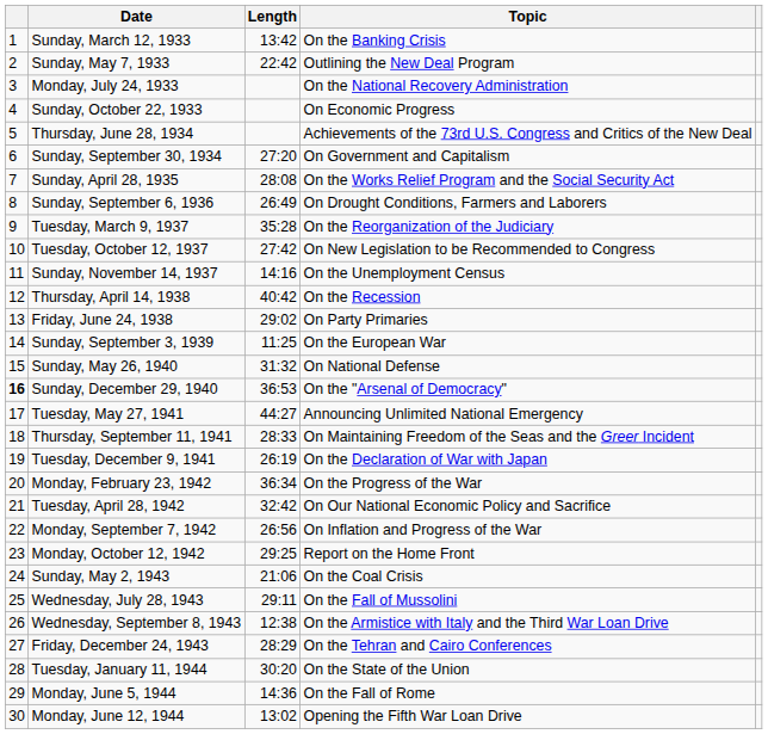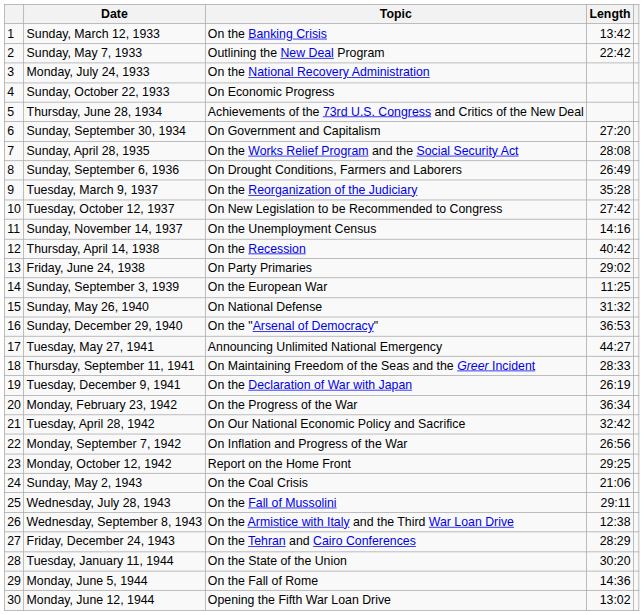 <table class="wikitable">
 <tr>
 <th align="center"></th>
 <th align="center">Date</th>
+<th align="center">Topic</th>
 <th align="center">Length</th>
-<th align="center">Topic</th>
 <th align="center"></th>
 </tr>
 <tr>
 <td>1</td>
 <td>Sunday, March 12, 1933</td>
+<td>On the <a href='#'>Banking Crisis</a></td>
 <td style="text-align:right;">13:42</td>
-<td>On the <a href='#'>Banking Crisis</a></td>
 <td></td>
 </tr>
 <tr>
 <td>2</td>
 <td>Sunday, May 7, 1933</td>
+<td>Outlining the <a href='#'>New Deal</a> Program</td>
 <td style="text-align:right;">22:42</td>
-<td>Outlining the <a href='#'>New Deal</a> Program</td>
 <td></td>
 </tr>
 <tr>
 <td>3</td>
 <td>Monday, July 24, 1933</td>
+<td>On the <a href='#'>National Recovery Administration</a></td>
 <td></td>
-<td>On the <a href='#'>National Recovery Administration</a></td>
 <td></td>
 </tr>
 <tr>
 <td>4</td>
 <td>Sunday, October 22, 1933</td>
+<td>On Economic Progress</td>
 <td></td>
-<td>On Economic Progress</td>
 <td></td>
 </tr>
 <tr>
 <td>5</td>
 <td>Thursday, June 28, 1934</td>
+<td>Achievements of the <a href='#'>73rd U.S. Congress</a> and Critics of the New Deal</td>
 <td></td>
-<td>Achievements of the <a href='#'>73rd U.S. Congress</a> and Critics of the New Deal</td>
 <td></td>
 </tr>
 <tr>
 <td>6</td>
 <td>Sunday, September 30, 1934</td>
+<td>On Government and Capitalism</td>
 <td style="text-align:right;">27:20</td>
-<td>On Government and Capitalism</td>
 <td></td>
 </tr>
 <tr>
 <td>7</td>
 <td>Sunday, April 28, 1935</td>
+<td>On the <a href='#'>Works Relief Program</a> and the <a href='#'>Social Security Act</a></td>
 <td style="text-align:right;">28:08</td>
-<td>On the <a href='#'>Works Relief Program</a> and the <a href='#'>Social Security Act</a></td>
 <td></td>
 </tr>
 <tr>
 <td>8</td>
 <td>Sunday, September 6, 1936</td>
+<td>On Drought Conditions, Farmers and Laborers</td>
 <td style="text-align:right;">26:49</td>
-<td>On Drought Conditions, Farmers and Laborers</td>
 <td></td>
 </tr>
 <tr>
 <td>9</td>
 <td>Tuesday, March 9, 1937</td>
+<td>On the <a href='#'>Reorganization of the Judiciary</a></td>
 <td style="text-align:right;">35:28</td>
-<td>On the <a href='#'>Reorganization of the Judiciary</a></td>
 <td></td>
 </tr>
 <tr>
 <td>10</td>
 <td>Tuesday, October 12, 1937</td>
+<td>On New Legislation to be Recommended to Congress</td>
 <td style="text-align:right;">27:42</td>
-<td>On New Legislation to be Recommended to Congress</td>
 <td></td>
 </tr>
 <tr>
 <td>11</td>
 <td>Sunday, November 14, 1937</td>
+<td>On the Unemployment Census</td>
 <td style="text-align:right;">14:16</td>
-<td>On the Unemployment Census</td>
 <td></td>
 </tr>
 <tr>
 <td>12</td>
 <td>Thursday, April 14, 1938</td>
+<td>On the <a href='#'>Recession</a></td>
 <td style="text-align:right;">40:42</td>
-<td>On the <a href='#'>Recession</a></td>
 <td></td>
 </tr>
 <tr>
 <td>13</td>
 <td>Friday, June 24, 1938</td>
+<td>On Party Primaries</td>
 <td style="text-align:right;">29:02</td>
-<td>On Party Primaries</td>
 <td></td>
 </tr>
 <tr>
 <td>14</td>
 <td>Sunday, September 3, 1939</td>
+<td>On the European War</td>
 <td style="text-align:right;">11:25</td>
-<td>On the European War</td>
 <td></td>
 </tr>
 <tr>
 <td>15</td>
 <td>Sunday, May 26, 1940</td>
+<td>On National Defense</td>
 <td style="text-align:right;">31:32</td>
-<td>On National Defense</td>
 <td></td>
 </tr>
 <tr>
-<td><strong>16</strong></td>
+<td>16</td>
 <td>Sunday, December 29, 1940</td>
+<td>On the "<a href='#'>Arsenal of Democracy</a>"</td>
 <td style="text-align:right;">36:53</td>
-<td>On the "<a href='#'>Arsenal of Democracy</a>"</td>
 <td></td>
 </tr>
 <tr>
 <td>17</td>
 <td>Tuesday, May 27, 1941</td>
+<td>Announcing Unlimited National Emergency</td>
 <td style="text-align:right;">44:27</td>
-<td>Announcing Unlimited National Emergency</td>
 <td></td>
 </tr>
 <tr>
 <td>18</td>
 <td>Thursday, September 11, 1941</td>
+<td>On Maintaining Freedom of the Seas and the <a href='#'><em>Greer</em> Incident</a></td>
 <td style="text-align:right;">28:33</td>
-<td>On Maintaining Freedom of the Seas and the <a href='#'><em>Greer</em> Incident</a></td>
 <td></td>
 </tr>
 <tr>
 <td>19</td>
 <td>Tuesday, December 9, 1941</td>
+<td>On the <a href='#'>Declaration of War with Japan</a></td>
 <td style="text-align:right;">26:19</td>
-<td>On the <a href='#'>Declaration of War with Japan</a></td>
 <td></td>
 </tr>
 <tr>
 <td>20</td>
 <td>Monday, February 23, 1942</td>
+<td>On the Progress of the War</td>
 <td style="text-align:right;">36:34</td>
-<td>On the Progress of the War</td>
 <td></td>
 </tr>
 <tr>
 <td>21</td>
 <td>Tuesday, April 28, 1942</td>
+<td>On Our National Economic Policy and Sacrifice</td>
 <td style="text-align:right;">32:42</td>
-<td>On Our National Economic Policy and Sacrifice</td>
 <td></td>
 </tr>
 <tr>
 <td>22</td>
 <td>Monday, September 7, 1942</td>
+<td>On Inflation and Progress of the War</td>
 <td style="text-align:right;">26:56</td>
-<td>On Inflation and Progress of the War</td>
 <td></td>
 </tr>
 <tr>
 <td>23</td>
 <td>Monday, October 12, 1942</td>
+<td>Report on the Home Front</td>
 <td style="text-align:right;">29:25</td>
-<td>Report on the Home Front</td>
 <td></td>
 </tr>
 <tr>
 <td>24</td>
 <td>Sunday, May 2, 1943</td>
+<td>On the Coal Crisis</td>
 <td style="text-align:right;">21:06</td>
-<td>On the Coal Crisis</td>
 <td></td>
 </tr>
 <tr>
 <td>25</td>
 <td>Wednesday, July 28, 1943</td>
+<td>On the <a href='#'>Fall of Mussolini</a></td>
 <td style="text-align:right;">29:11</td>
-<td>On the <a href='#'>Fall of Mussolini</a></td>
 <td></td>
 </tr>
 <tr>
 <td>26</td>
 <td>Wednesday, September 8, 1943</td>
+<td>On the <a href='#'>Armistice with Italy</a> and the Third <a href='#'>War Loan Drive</a></td>
 <td style="text-align:right;">12:38</td>
-<td>On the <a href='#'>Armistice with Italy</a> and the Third <a href='#'>War Loan Drive</a></td>
 <td></td>
 </tr>
 <tr>
 <td>27</td>
 <td>Friday, December 24, 1943</td>
+<td>On the <a href='#'>Tehran</a> and <a href='#'>Cairo Conferences</a></td>
 <td style="text-align:right;">28:29</td>
-<td>On the <a href='#'>Tehran</a> and <a href='#'>Cairo Conferences</a></td>
 <td></td>
 </tr>
 <tr>
 <td>28</td>
 <td>Tuesday, January 11, 1944</td>
+<td>On the State of the Union</td>
 <td style="text-align:right;">30:20</td>
-<td>On the State of the Union</td>
 <td></td>
 </tr>
 <tr>
 <td>29</td>
 <td>Monday, June 5, 1944</td>
+<td>On the Fall of Rome</td>
 <td style="text-align:right;">14:36</td>
-<td>On the Fall of Rome</td>
 <td></td>
 </tr>
 <tr>
 <td>30</td>
 <td>Monday, June 12, 1944</td>
+<td>Opening the Fifth War Loan Drive</td>
 <td style="text-align:right;">13:02</td>
-<td>Opening the Fifth War Loan Drive</td>
 <td></td>
 </tr>
 </table>
